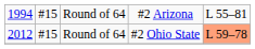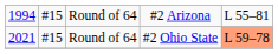 <table class="wikitable">
 <tr align=center>
 <td><a href='#'>1994</a></td>
 <td>#15</td>
 <td>Round of 64</td>
 <td>#2 <a href='#'>Arizona</a></td>
 <td>L 55–81</td>
 </tr>
 <tr align=center>
-<td><a href='#'>2012</a></td>
+<td><a href='#'>2021</a></td>
 <td>#15</td>
 <td>Round of 64</td>
 <td>#2 <a href='#'>Ohio State</a></td>
 <td style="background: lightsalmon;">L 59–78</td>
 </tr>
 <tr>
 </tr>
 </table>
